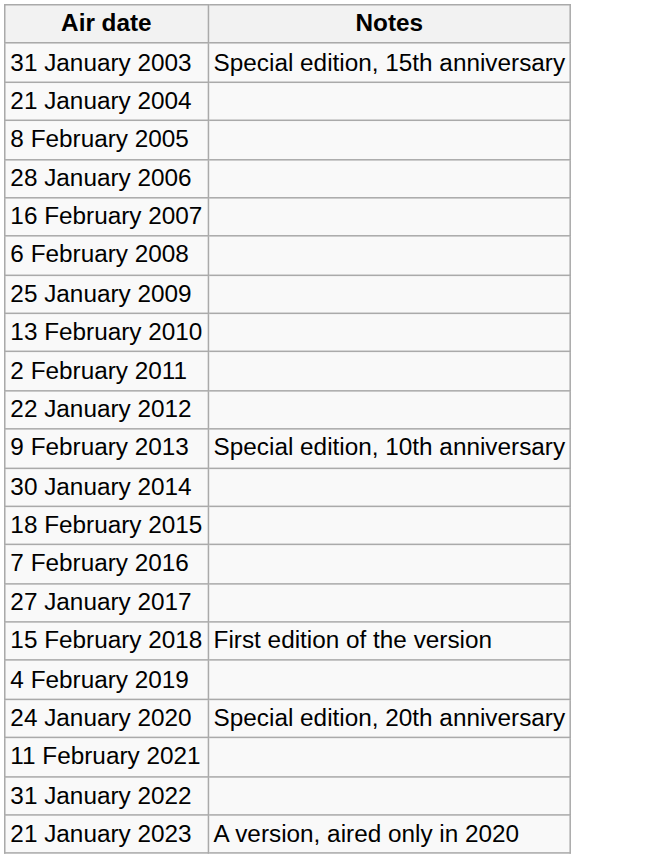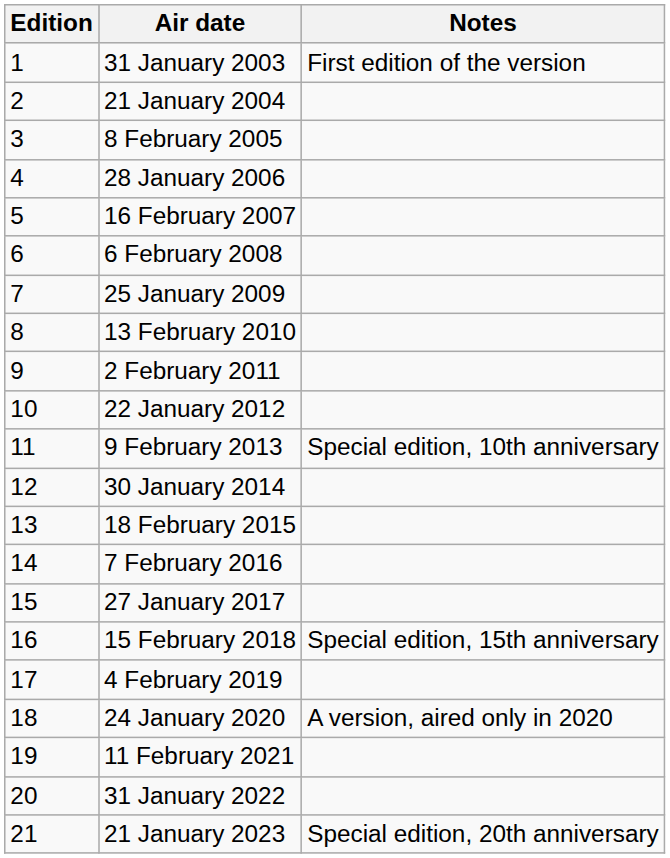 <table class="wikitable">
 <tr>
+<th>Edition</th>
 <th>Air date</th>
 <th>Notes</th>
 </tr>
 <tr>
+<td>1</td>
 <td>31 January 2003</td>
-<td>Special edition, 15th anniversary</td>
+<td>First edition of the <em></em> version</td>
 </tr>
 <tr>
+<td>2</td>
 <td>21 January 2004</td>
 <td></td>
 </tr>
 <tr>
+<td>3</td>
 <td>8 February 2005</td>
 <td></td>
 </tr>
 <tr>
+<td>4</td>
 <td>28 January 2006</td>
 <td></td>
 </tr>
 <tr>
+<td>5</td>
 <td>16 February 2007</td>
 <td></td>
 </tr>
 <tr>
+<td>6</td>
 <td>6 February 2008</td>
 <td></td>
 </tr>
 <tr>
+<td>7</td>
 <td>25 January 2009</td>
 <td></td>
 </tr>
 <tr>
+<td>8</td>
 <td>13 February 2010</td>
 <td></td>
 </tr>
 <tr>
+<td>9</td>
 <td>2 February 2011</td>
 <td></td>
 </tr>
 <tr>
+<td>10</td>
 <td>22 January 2012</td>
 <td></td>
 </tr>
 <tr>
+<td>11</td>
 <td>9 February 2013</td>
 <td>Special edition, 10th anniversary</td>
 </tr>
 <tr>
+<td>12</td>
 <td>30 January 2014</td>
 <td></td>
 </tr>
 <tr>
+<td>13</td>
 <td>18 February 2015</td>
 <td></td>
 </tr>
 <tr>
+<td>14</td>
 <td>7 February 2016</td>
 <td></td>
 </tr>
 <tr>
+<td>15</td>
 <td>27 January 2017</td>
 <td></td>
 </tr>
 <tr>
+<td>16</td>
 <td>15 February 2018</td>
-<td>First edition of the <em></em> version</td>
+<td>Special edition, 15th anniversary</td>
 </tr>
 <tr>
+<td>17</td>
 <td>4 February 2019</td>
 <td></td>
 </tr>
 <tr>
+<td>18</td>
 <td>24 January 2020</td>
-<td>Special edition, 20th anniversary</td>
+<td>A version, aired only in 2020</td>
 </tr>
 <tr>
+<td>19</td>
 <td>11 February 2021</td>
 <td></td>
 </tr>
 <tr>
+<td>20</td>
 <td>31 January 2022</td>
 <td></td>
 </tr>
 <tr>
+<td>21</td>
 <td>21 January 2023</td>
-<td>A version, aired only in 2020</td>
+<td>Special edition, 20th anniversary</td>
 </tr>
 </table>
